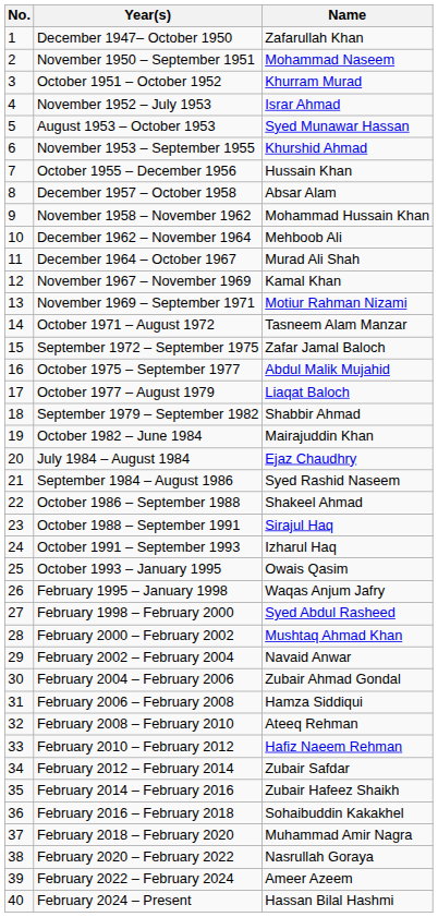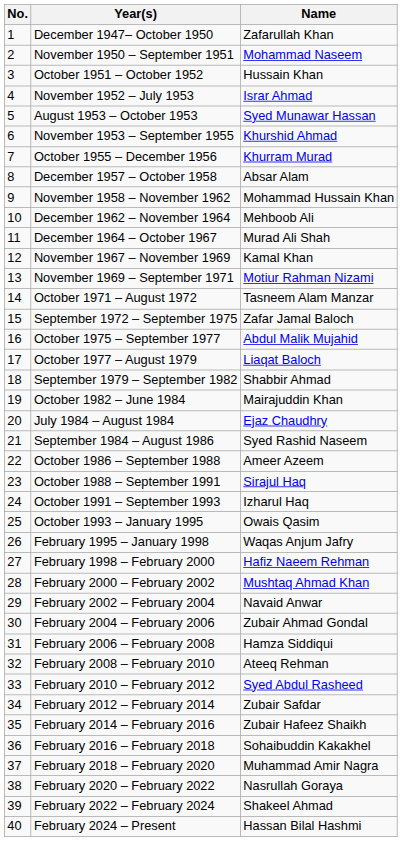 <table class="wikitable">
 <tr>
 <th>No.</th>
 <th>Year(s)</th>
 <th>Name</th>
 </tr>
 <tr>
 <td>1</td>
 <td>December 1947– October 1950</td>
 <td>Zafarullah Khan</td>
 </tr>
 <tr>
 <td>2</td>
 <td>November 1950 – September 1951</td>
 <td><a href='#'>Mohammad Naseem</a></td>
 </tr>
 <tr>
 <td>3</td>
 <td>October 1951 – October 1952</td>
-<td><a href='#'>Khurram Murad</a></td>
+<td>Hussain Khan</td>
 </tr>
 <tr>
 <td>4</td>
 <td>November 1952 – July 1953</td>
 <td><a href='#'>Israr Ahmad</a></td>
 </tr>
 <tr>
 <td>5</td>
 <td>August 1953 – October 1953</td>
 <td><a href='#'>Syed Munawar Hassan</a></td>
 </tr>
 <tr>
 <td>6</td>
 <td>November 1953 – September 1955</td>
 <td><a href='#'>Khurshid Ahmad</a></td>
 </tr>
 <tr>
 <td>7</td>
 <td>October 1955 – December 1956</td>
-<td>Hussain Khan</td>
+<td><a href='#'>Khurram Murad</a></td>
 </tr>
 <tr>
 <td>8</td>
 <td>December 1957 – October 1958</td>
 <td>Absar Alam</td>
 </tr>
 <tr>
 <td>9</td>
 <td>November 1958 – November 1962</td>
 <td>Mohammad Hussain Khan</td>
 </tr>
 <tr>
 <td>10</td>
 <td>December 1962 – November 1964</td>
 <td>Mehboob Ali</td>
 </tr>
 <tr>
 <td>11</td>
 <td>December 1964 – October 1967</td>
 <td>Murad Ali Shah</td>
 </tr>
 <tr>
 <td>12</td>
 <td>November 1967 – November 1969</td>
 <td>Kamal Khan</td>
 </tr>
 <tr>
 <td>13</td>
 <td>November 1969 – September 1971</td>
 <td><a href='#'>Motiur Rahman Nizami</a></td>
 </tr>
 <tr>
 <td>14</td>
 <td>October 1971 – August 1972</td>
 <td>Tasneem Alam Manzar</td>
 </tr>
 <tr>
 <td>15</td>
 <td>September 1972 – September 1975</td>
 <td>Zafar Jamal Baloch</td>
 </tr>
 <tr>
 <td>16</td>
 <td>October 1975 – September 1977</td>
 <td><a href='#'>Abdul Malik Mujahid</a></td>
 </tr>
 <tr>
 <td>17</td>
 <td>October 1977 – August 1979</td>
 <td><a href='#'>Liaqat Baloch</a></td>
 </tr>
 <tr>
 <td>18</td>
 <td>September 1979 – September 1982</td>
 <td>Shabbir Ahmad</td>
 </tr>
 <tr>
 <td>19</td>
 <td>October 1982 – June 1984</td>
 <td>Mairajuddin Khan</td>
 </tr>
 <tr>
 <td>20</td>
 <td>July 1984 – August 1984</td>
 <td><a href='#'>Ejaz Chaudhry</a></td>
 </tr>
 <tr>
 <td>21</td>
 <td>September 1984 – August 1986</td>
 <td>Syed Rashid Naseem</td>
 </tr>
 <tr>
 <td>22</td>
 <td>October 1986 – September 1988</td>
-<td>Shakeel Ahmad</td>
+<td>Ameer Azeem</td>
 </tr>
 <tr>
 <td>23</td>
 <td>October 1988 – September 1991</td>
 <td><a href='#'>Sirajul Haq</a></td>
 </tr>
 <tr>
 <td>24</td>
 <td>October 1991 – September 1993</td>
 <td>Izharul Haq</td>
 </tr>
 <tr>
 <td>25</td>
 <td>October 1993 – January 1995</td>
 <td>Owais Qasim</td>
 </tr>
 <tr>
 <td>26</td>
 <td>February 1995 – January 1998</td>
 <td>Waqas Anjum Jafry</td>
 </tr>
 <tr>
 <td>27</td>
 <td>February 1998 – February 2000</td>
-<td><a href='#'>Syed Abdul Rasheed</a></td>
+<td><a href='#'>Hafiz Naeem Rehman</a></td>
 </tr>
 <tr>
 <td>28</td>
 <td>February 2000 – February 2002</td>
 <td><a href='#'>Mushtaq Ahmad Khan</a></td>
 </tr>
 <tr>
 <td>29</td>
 <td>February 2002 – February 2004</td>
 <td>Navaid Anwar</td>
 </tr>
 <tr>
 <td>30</td>
 <td>February 2004 – February 2006</td>
 <td>Zubair Ahmad Gondal</td>
 </tr>
 <tr>
 <td>31</td>
 <td>February 2006 – February 2008</td>
 <td>Hamza Siddiqui</td>
 </tr>
 <tr>
 <td>32</td>
 <td>February 2008 – February 2010</td>
 <td>Ateeq Rehman</td>
 </tr>
 <tr>
 <td>33</td>
 <td>February 2010 – February 2012</td>
-<td><a href='#'>Hafiz Naeem Rehman</a></td>
+<td><a href='#'>Syed Abdul Rasheed</a></td>
 </tr>
 <tr>
 <td>34</td>
 <td>February 2012 – February 2014</td>
 <td>Zubair Safdar</td>
 </tr>
 <tr>
 <td>35</td>
 <td>February 2014 – February  2016</td>
 <td>Zubair Hafeez Shaikh</td>
 </tr>
 <tr>
 <td>36</td>
 <td>February 2016 – February 2018</td>
 <td>Sohaibuddin Kakakhel</td>
 </tr>
 <tr>
 <td>37</td>
 <td>February 2018 – February 2020</td>
 <td>Muhammad Amir Nagra</td>
 </tr>
 <tr>
 <td>38</td>
 <td>February 2020 – February 2022</td>
 <td>Nasrullah Goraya</td>
 </tr>
 <tr>
 <td>39</td>
 <td>February 2022 – February 2024</td>
-<td>Ameer Azeem</td>
+<td>Shakeel Ahmad</td>
 </tr>
 <tr>
 <td>40</td>
 <td>February 2024 – Present</td>
 <td>Hassan Bilal Hashmi</td>
 </tr>
 </table>
